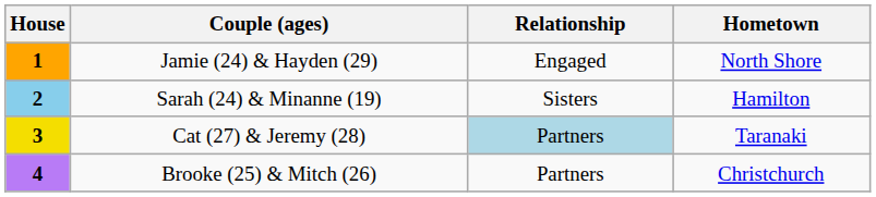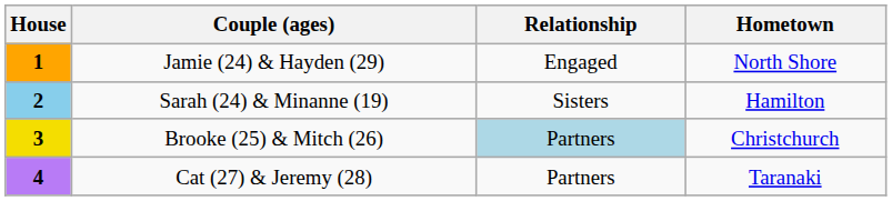 <table class="wikitable" style="text-align: center; font-size: 9pt; line-height:16px; width:40%">
 <tr valign="top">
 <th colspan="1">House</th>
 <th>Couple (ages)</th>
 <th>Relationship</th>
 <th>Hometown</th>
 </tr>
 <tr>
 <th style="width:2%;background:orange; height:10px;">1</th>
 <td>Jamie (24) & Hayden (29)</td>
 <td>Engaged</td>
 <td><a href='#'>North Shore</a></td>
 </tr>
 <tr>
 <th style="width:2%;background:skyblue; height:10px;">2</th>
 <td>Sarah (24) & Minanne (19)</td>
 <td>Sisters</td>
 <td><a href='#'>Hamilton</a></td>
 </tr>
 <tr>
 <th style="width:2%;background:#f4de00; height:10px;">3</th>
-<td>Cat (27) & Jeremy (28)</td>
+<td>Brooke (25) & Mitch (26)</td>
 <td style="background: lightblue;">Partners</td>
-<td><a href='#'>Taranaki</a></td>
+<td><a href='#'>Christchurch</a></td>
 </tr>
 <tr>
 <th style="width:2%;background:#B87BF6; height:10px;">4</th>
-<td>Brooke (25) & Mitch (26)</td>
+<td>Cat (27) & Jeremy (28)</td>
 <td>Partners</td>
-<td><a href='#'>Christchurch</a></td>
+<td><a href='#'>Taranaki</a></td>
 </tr>
 </table>
